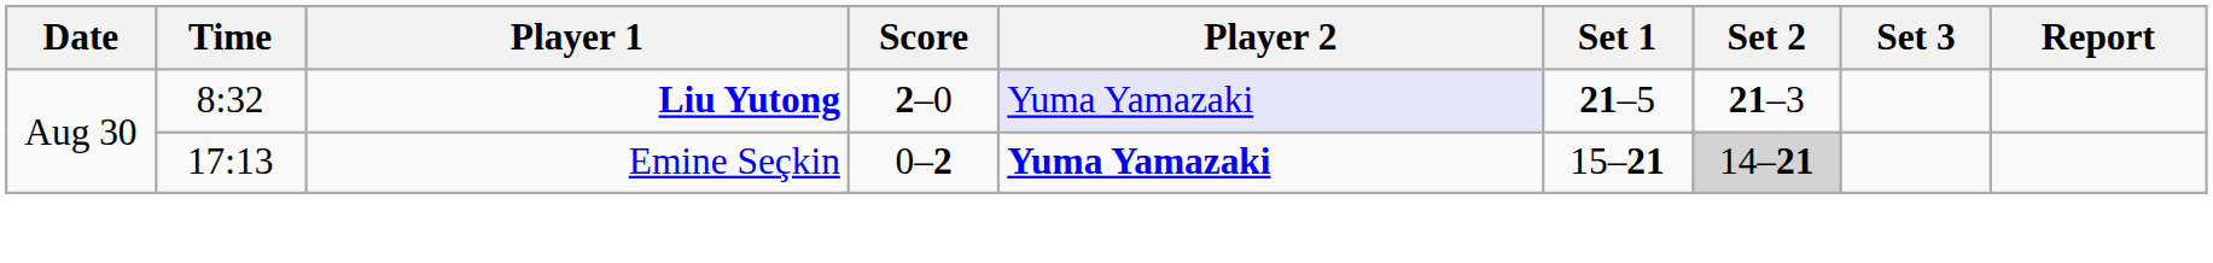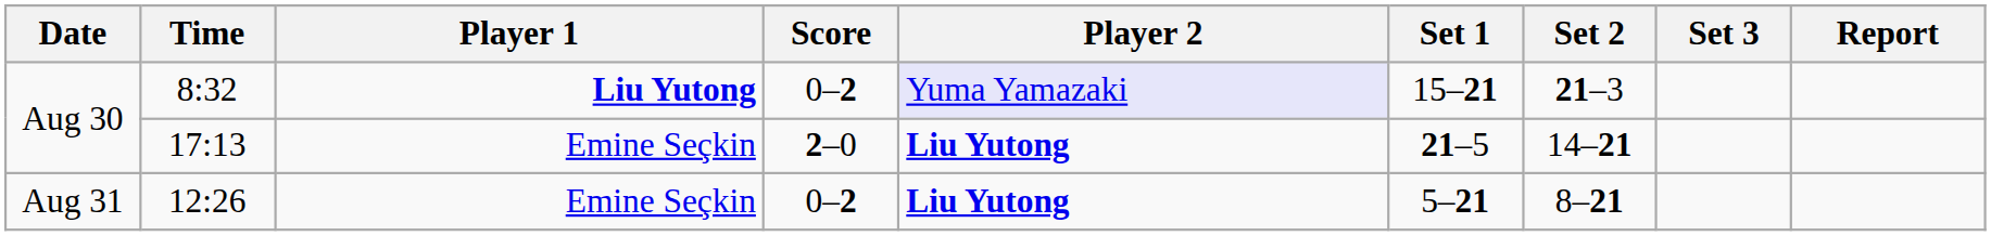 <table class="nowrap wikitable" style="font-size:90%; text-align:center">
 <tr>
 <th width="50">Date</th>
 <th width="50">Time</th>
 <th width="200">Player 1</th>
 <th width="50">Score</th>
 <th width="200">Player 2</th>
 <th width="50">Set 1</th>
 <th width="50">Set 2</th>
 <th width="50">Set 3</th>
 <th width="75">Report</th>
 </tr>
 <tr>
 <td rowspan="2">Aug 30</td>
 <td>8:32</td>
 <td align="right"><strong><a href='#'>Liu Yutong</a> </strong></td>
-<td><strong>2</strong>–0</td>
+<td>0–<strong>2</strong></td>
 <td align="left" style="background: lavender;"> <a href='#'>Yuma Yamazaki</a></td>
-<td><strong>21</strong>–5</td>
+<td>15–<strong>21</strong></td>
 <td><strong>21</strong>–3</td>
 <td></td>
 <td></td>
 </tr>
 <tr>
 <td>17:13</td>
 <td align="right"><a href='#'>Emine Seçkin</a> </td>
+<td><strong>2</strong>–0</td>
+<td align="left"><strong> <a href='#'>Liu Yutong</a></strong></td>
+<td><strong>21</strong>–5</td>
+<td>14–<strong>21</strong></td>
+<td></td>
+<td></td>
+</tr>
+<tr>
+<td>Aug 31</td>
+<td>12:26</td>
+<td align="right"><a href='#'>Emine Seçkin</a> </td>
 <td>0–<strong>2</strong></td>
-<td align="left"><strong> <a href='#'>Yuma Yamazaki</a></strong></td>
-<td>15–<strong>21</strong></td>
-<td style="background: lightgrey;">14–<strong>21</strong></td>
+<td align="left"><strong> <a href='#'>Liu Yutong</a></strong></td>
+<td>5–<strong>21</strong></td>
+<td>8–<strong>21</strong></td>
 <td></td>
 <td></td>
 </tr>
 </table>
